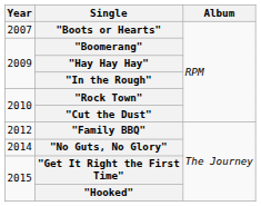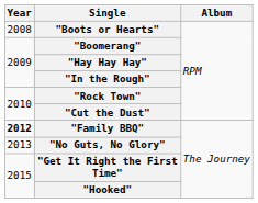 <table class="wikitable plainrowheaders">
 <tr>
 <th>Year</th>
 <th style="width:14em;">Single</th>
 <th>Album</th>
 </tr>
 <tr>
-<td>2007</td>
+<td>2008</td>
 <th scope="row">"Boots or Hearts"</th>
 <td rowspan="6"><em>RPM</em></td>
 </tr>
 <tr>
 <td rowspan="3">2009</td>
 <th scope="row">"Boomerang"</th>
 </tr>
 <tr>
 <th scope="row">"Hay Hay Hay"</th>
 </tr>
 <tr>
 <th scope="row">"In the Rough"</th>
 </tr>
 <tr>
 <td rowspan="2">2010</td>
 <th scope="row">"Rock Town"</th>
 </tr>
 <tr>
 <th scope="row">"Cut the Dust"</th>
 </tr>
 <tr>
-<td>2012</td>
+<td><strong>2012</strong></td>
 <th scope="row">"Family BBQ"</th>
 <td rowspan="4"><em>The Journey</em></td>
 </tr>
 <tr>
-<td>2014</td>
+<td>2013</td>
 <th scope="row">"No Guts, No Glory"</th>
 </tr>
 <tr>
 <td rowspan="2">2015</td>
 <th scope="row">"Get It Right the First Time"</th>
 </tr>
 <tr>
 <th scope="row">"Hooked"</th>
 </tr>
 </table>
